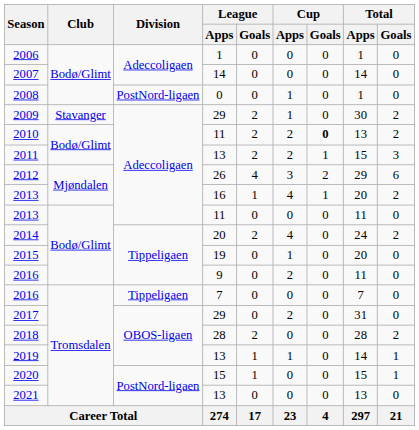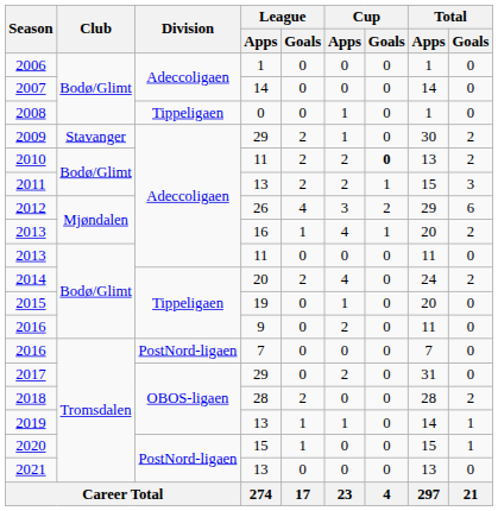 <table class="wikitable" style="text-align: center;">
 <tr>
 <th rowspan="2">Season</th>
 <th rowspan="2">Club</th>
 <th rowspan="2">Division</th>
 <th colspan="2">League</th>
 <th colspan="2">Cup</th>
 <th colspan="2">Total</th>
 </tr>
 <tr>
 <th>Apps</th>
 <th>Goals</th>
 <th>Apps</th>
 <th>Goals</th>
 <th>Apps</th>
 <th>Goals</th>
 </tr>
 <tr>
 <td><a href='#'>2006</a></td>
 <td rowspan="3" valign="center"><a href='#'>Bodø/Glimt</a></td>
 <td rowspan="2" valign="center"><a href='#'>Adeccoligaen</a></td>
 <td>1</td>
 <td>0</td>
 <td>0</td>
 <td>0</td>
 <td>1</td>
 <td>0</td>
 </tr>
 <tr>
 <td><a href='#'>2007</a></td>
 <td>14</td>
 <td>0</td>
 <td>0</td>
 <td>0</td>
 <td>14</td>
 <td>0</td>
 </tr>
 <tr>
 <td><a href='#'>2008</a></td>
-<td rowspan="1" valign="center"><a href='#'>PostNord-ligaen</a></td>
+<td rowspan="1" valign="center"><a href='#'>Tippeligaen</a></td>
 <td>0</td>
 <td>0</td>
 <td>1</td>
 <td>0</td>
 <td>1</td>
 <td>0</td>
 </tr>
 <tr>
 <td><a href='#'>2009</a></td>
 <td rowspan="1" valign="center"><a href='#'>Stavanger</a></td>
 <td rowspan="6" valign="center"><a href='#'>Adeccoligaen</a></td>
 <td>29</td>
 <td>2</td>
 <td>1</td>
 <td>0</td>
 <td>30</td>
 <td>2</td>
 </tr>
 <tr>
 <td><a href='#'>2010</a></td>
 <td rowspan="2" valign="center"><a href='#'>Bodø/Glimt</a></td>
 <td>11</td>
 <td>2</td>
 <td>2</td>
 <td><strong>0</strong></td>
 <td>13</td>
 <td>2</td>
 </tr>
 <tr>
 <td><a href='#'>2011</a></td>
 <td>13</td>
 <td>2</td>
 <td>2</td>
 <td>1</td>
 <td>15</td>
 <td>3</td>
 </tr>
 <tr>
 <td><a href='#'>2012</a></td>
 <td rowspan="2" valign="center"><a href='#'>Mjøndalen</a></td>
 <td>26</td>
 <td>4</td>
 <td>3</td>
 <td>2</td>
 <td>29</td>
 <td>6</td>
 </tr>
 <tr>
 <td><a href='#'>2013</a></td>
 <td>16</td>
 <td>1</td>
 <td>4</td>
 <td>1</td>
 <td>20</td>
 <td>2</td>
 </tr>
 <tr>
 <td><a href='#'>2013</a></td>
 <td rowspan="4" valign="center"><a href='#'>Bodø/Glimt</a></td>
 <td>11</td>
 <td>0</td>
 <td>0</td>
 <td>0</td>
 <td>11</td>
 <td>0</td>
 </tr>
 <tr>
 <td><a href='#'>2014</a></td>
 <td rowspan="3" valign="center"><a href='#'>Tippeligaen</a></td>
 <td>20</td>
 <td>2</td>
 <td>4</td>
 <td>0</td>
 <td>24</td>
 <td>2</td>
 </tr>
 <tr>
 <td><a href='#'>2015</a></td>
 <td>19</td>
 <td>0</td>
 <td>1</td>
 <td>0</td>
 <td>20</td>
 <td>0</td>
 </tr>
 <tr>
 <td><a href='#'>2016</a></td>
 <td>9</td>
 <td>0</td>
 <td>2</td>
 <td>0</td>
 <td>11</td>
 <td>0</td>
 </tr>
 <tr>
 <td><a href='#'>2016</a></td>
 <td rowspan="6" valign="center"><a href='#'>Tromsdalen</a></td>
-<td rowspan="1" valign="center"><a href='#'>Tippeligaen</a></td>
+<td rowspan="1" valign="center"><a href='#'>PostNord-ligaen</a></td>
 <td>7</td>
 <td>0</td>
 <td>0</td>
 <td>0</td>
 <td>7</td>
 <td>0</td>
 </tr>
 <tr>
 <td><a href='#'>2017</a></td>
 <td rowspan="3" valign="center"><a href='#'>OBOS-ligaen</a></td>
 <td>29</td>
 <td>0</td>
 <td>2</td>
 <td>0</td>
 <td>31</td>
 <td>0</td>
 </tr>
 <tr>
 <td><a href='#'>2018</a></td>
 <td>28</td>
 <td>2</td>
 <td>0</td>
 <td>0</td>
 <td>28</td>
 <td>2</td>
 </tr>
 <tr>
 <td><a href='#'>2019</a></td>
 <td>13</td>
 <td>1</td>
 <td>1</td>
 <td>0</td>
 <td>14</td>
 <td>1</td>
 </tr>
 <tr>
 <td><a href='#'>2020</a></td>
 <td rowspan="2" valign="center"><a href='#'>PostNord-ligaen</a></td>
 <td>15</td>
 <td>1</td>
 <td>0</td>
 <td>0</td>
 <td>15</td>
 <td>1</td>
 </tr>
 <tr>
 <td><a href='#'>2021</a></td>
 <td>13</td>
 <td>0</td>
 <td>0</td>
 <td>0</td>
 <td>13</td>
 <td>0</td>
 </tr>
 <tr>
 <th colspan="3">Career Total</th>
 <th>274</th>
 <th>17</th>
 <th>23</th>
 <th>4</th>
 <th>297</th>
 <th>21</th>
 </tr>
 </table>
